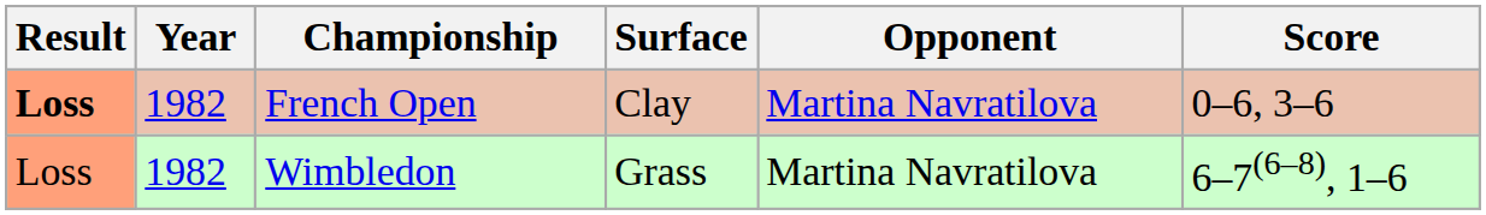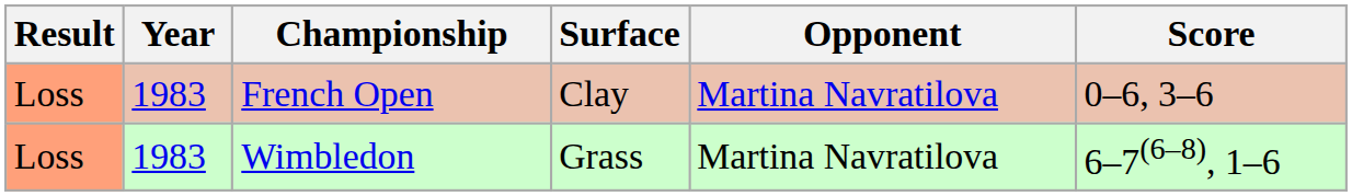 <table class='sortable wikitable'>
 <tr>
 <th style="width:40px">Result</th>
 <th style="width:40px">Year</th>
 <th style="width:130px">Championship</th>
 <th style="width:50px">Surface</th>
 <th style="width:160px">Opponent</th>
 <th style="width:110px" class="unsortable">Score</th>
 </tr>
 <tr style="background:#ebc2af;">
-<td style="background:#ffa07a;"><strong>Loss</strong></td>
-<td><a href='#'>1982</a></td>
+<td style="background:#ffa07a;">Loss</td>
+<td><a href='#'>1983</a></td>
 <td><a href='#'>French Open</a></td>
 <td>Clay</td>
 <td> <a href='#'>Martina Navratilova</a></td>
 <td>0–6, 3–6</td>
 </tr>
 <tr style="background:#ccffcc;">
 <td style="background:#ffa07a;">Loss</td>
-<td><a href='#'>1982</a></td>
+<td><a href='#'>1983</a></td>
 <td><a href='#'>Wimbledon</a></td>
 <td>Grass</td>
 <td> Martina Navratilova</td>
 <td>6–7<sup>(6–8)</sup>, 1–6</td>
 </tr>
 </table>
